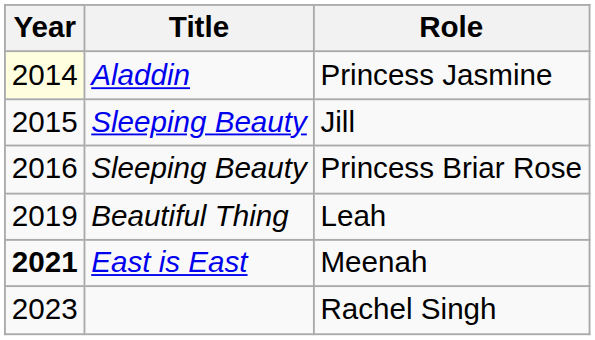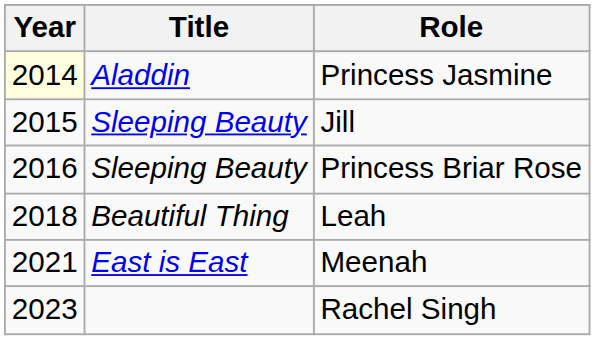 <table class="wikitable">
 <tr>
 <th>Year</th>
 <th>Title</th>
 <th>Role</th>
 </tr>
 <tr>
 <td style="background: lightyellow;">2014</td>
 <td><em><a href='#'>Aladdin</a></em></td>
 <td>Princess Jasmine</td>
 </tr>
 <tr>
 <td>2015</td>
 <td><em><a href='#'>Sleeping Beauty</a></em></td>
 <td>Jill</td>
 </tr>
 <tr>
 <td>2016</td>
 <td><em>Sleeping Beauty</em></td>
 <td>Princess Briar Rose</td>
 </tr>
 <tr>
-<td>2019</td>
+<td>2018</td>
 <td><em>Beautiful Thing</em></td>
 <td>Leah</td>
 </tr>
 <tr>
-<td><strong>2021</strong></td>
+<td>2021</td>
 <td><em><a href='#'>East is East</a></em></td>
 <td>Meenah</td>
 </tr>
 <tr>
 <td>2023</td>
 <td><em></em></td>
 <td>Rachel Singh</td>
 </tr>
 </table>
